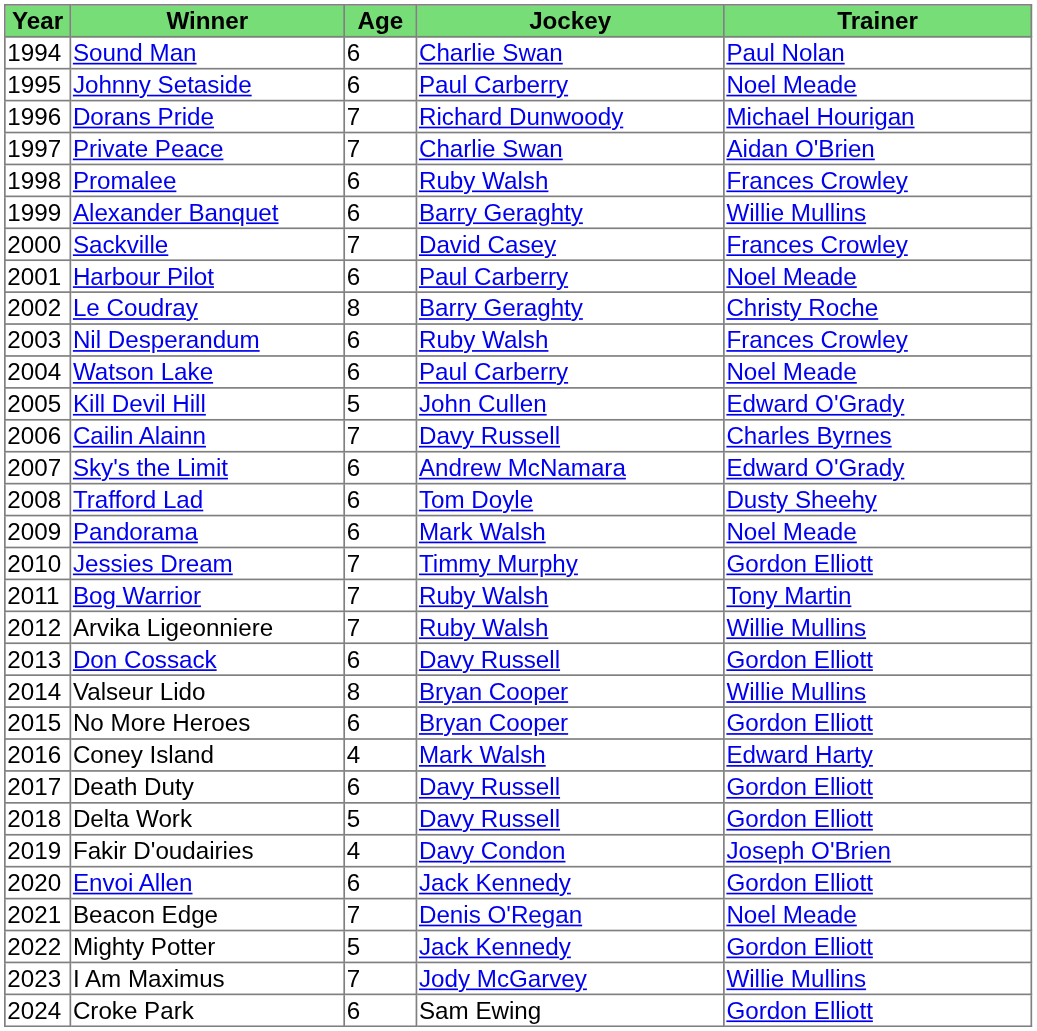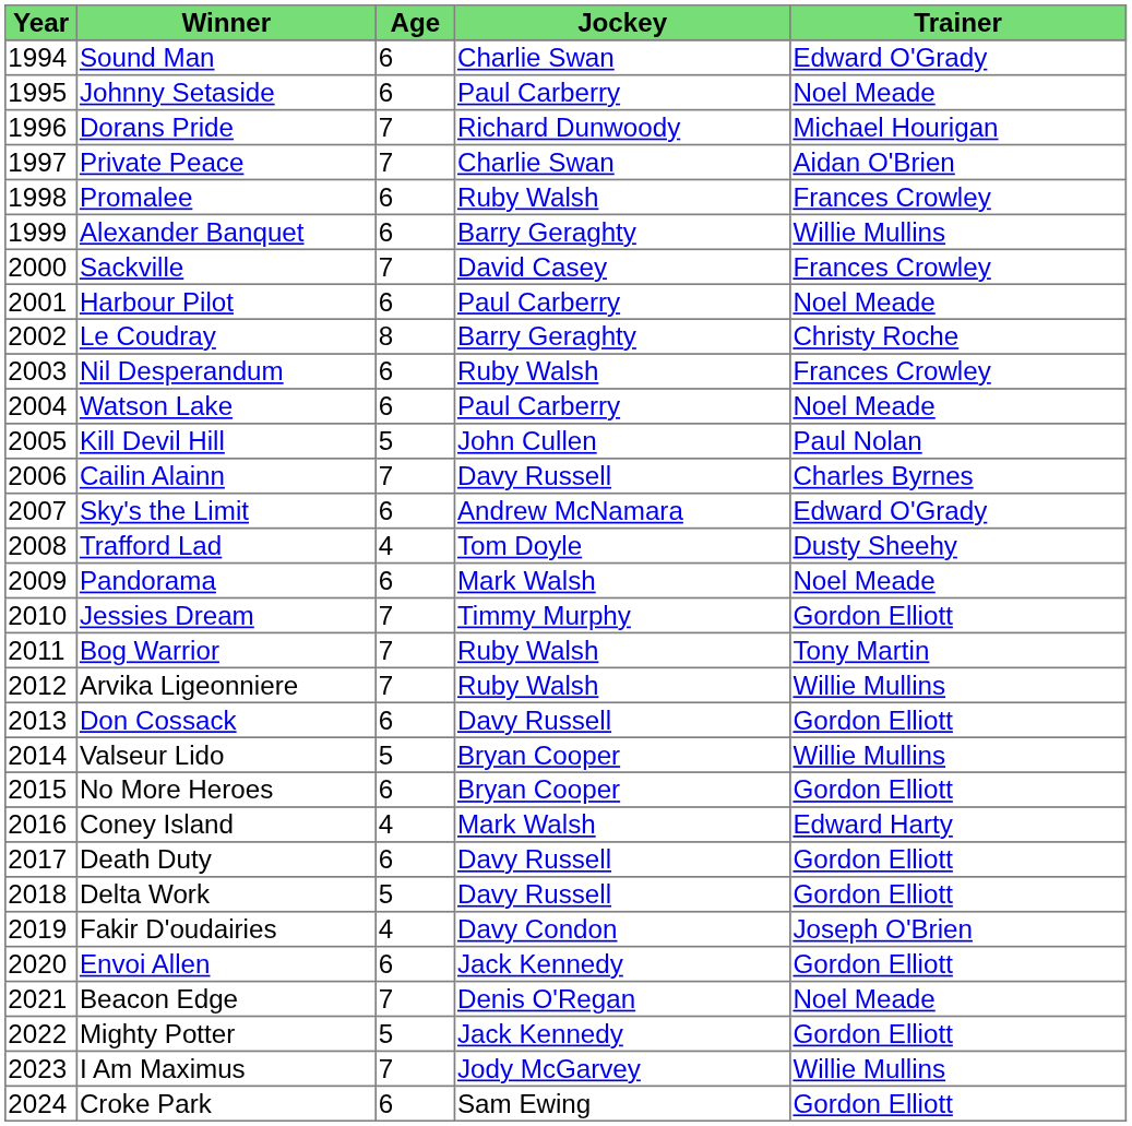 <table class = "sortable" | border="1" style="border-collapse: collapse; font-size:90%">
 <tr bgcolor="#77dd77" align="center">
 <th width="36px"><strong>Year</strong><br></th>
 <th width="160px"><strong>Winner</strong><br></th>
 <th width="40px"><strong>Age</strong><br></th>
 <th width="180px"><strong>Jockey</strong><br></th>
 <th width="180px"><strong>Trainer</strong><br></th>
 </tr>
 <tr>
 <td>1994</td>
 <td><a href='#'>Sound Man</a></td>
 <td>6</td>
 <td><a href='#'>Charlie Swan</a></td>
-<td><a href='#'>Paul Nolan</a></td>
+<td><a href='#'>Edward O'Grady</a></td>
 </tr>
 <tr>
 <td>1995</td>
 <td><a href='#'>Johnny Setaside</a></td>
 <td>6</td>
 <td><a href='#'>Paul Carberry</a></td>
 <td><a href='#'>Noel Meade</a></td>
 </tr>
 <tr>
 <td>1996</td>
 <td><a href='#'>Dorans Pride</a></td>
 <td>7</td>
 <td><a href='#'>Richard Dunwoody</a></td>
 <td><a href='#'>Michael Hourigan</a></td>
 </tr>
 <tr>
 <td>1997</td>
 <td><a href='#'>Private Peace</a></td>
 <td>7</td>
 <td><a href='#'>Charlie Swan</a></td>
 <td><a href='#'>Aidan O'Brien</a></td>
 </tr>
 <tr>
 <td>1998</td>
 <td><a href='#'>Promalee</a></td>
 <td>6</td>
 <td><a href='#'>Ruby Walsh</a></td>
 <td><a href='#'>Frances Crowley</a></td>
 </tr>
 <tr>
 <td>1999</td>
 <td><a href='#'>Alexander Banquet</a></td>
 <td>6</td>
 <td><a href='#'>Barry Geraghty</a></td>
 <td><a href='#'>Willie Mullins</a></td>
 </tr>
 <tr>
 <td>2000</td>
 <td><a href='#'>Sackville</a></td>
 <td>7</td>
 <td><a href='#'>David Casey</a></td>
 <td><a href='#'>Frances Crowley</a></td>
 </tr>
 <tr>
 <td>2001</td>
 <td><a href='#'>Harbour Pilot</a></td>
 <td>6</td>
 <td><a href='#'>Paul Carberry</a></td>
 <td><a href='#'>Noel Meade</a></td>
 </tr>
 <tr>
 <td>2002</td>
 <td><a href='#'>Le Coudray</a></td>
 <td>8</td>
 <td><a href='#'>Barry Geraghty</a></td>
 <td><a href='#'>Christy Roche</a></td>
 </tr>
 <tr>
 <td>2003</td>
 <td><a href='#'>Nil Desperandum</a></td>
 <td>6</td>
 <td><a href='#'>Ruby Walsh</a></td>
 <td><a href='#'>Frances Crowley</a></td>
 </tr>
 <tr>
 <td>2004</td>
 <td><a href='#'>Watson Lake</a></td>
 <td>6</td>
 <td><a href='#'>Paul Carberry</a></td>
 <td><a href='#'>Noel Meade</a></td>
 </tr>
 <tr>
 <td>2005</td>
 <td><a href='#'>Kill Devil Hill</a></td>
 <td>5</td>
 <td><a href='#'>John Cullen</a></td>
-<td><a href='#'>Edward O'Grady</a></td>
+<td><a href='#'>Paul Nolan</a></td>
 </tr>
 <tr>
 <td>2006</td>
 <td><a href='#'>Cailin Alainn</a></td>
 <td>7</td>
 <td><a href='#'>Davy Russell</a></td>
 <td><a href='#'>Charles Byrnes</a></td>
 </tr>
 <tr>
 <td>2007</td>
 <td><a href='#'>Sky's the Limit</a></td>
 <td>6</td>
 <td><a href='#'>Andrew McNamara</a></td>
 <td><a href='#'>Edward O'Grady</a></td>
 </tr>
 <tr>
 <td>2008</td>
 <td><a href='#'>Trafford Lad</a></td>
-<td>6</td>
+<td>4</td>
 <td><a href='#'>Tom Doyle</a></td>
 <td><a href='#'>Dusty Sheehy</a></td>
 </tr>
 <tr>
 <td>2009</td>
 <td><a href='#'>Pandorama</a></td>
 <td>6</td>
 <td><a href='#'>Mark Walsh</a></td>
 <td><a href='#'>Noel Meade</a></td>
 </tr>
 <tr>
 <td>2010</td>
 <td><a href='#'>Jessies Dream</a></td>
 <td>7</td>
 <td><a href='#'>Timmy Murphy</a></td>
 <td><a href='#'>Gordon Elliott</a></td>
 </tr>
 <tr>
 <td>2011</td>
 <td><a href='#'>Bog Warrior</a></td>
 <td>7</td>
 <td><a href='#'>Ruby Walsh</a></td>
 <td><a href='#'>Tony Martin</a></td>
 </tr>
 <tr>
 <td>2012</td>
 <td>Arvika Ligeonniere</td>
 <td>7</td>
 <td><a href='#'>Ruby Walsh</a></td>
 <td><a href='#'>Willie Mullins</a></td>
 </tr>
 <tr>
 <td>2013</td>
 <td><a href='#'>Don Cossack</a></td>
 <td>6</td>
 <td><a href='#'>Davy Russell</a></td>
 <td><a href='#'>Gordon Elliott</a></td>
 </tr>
 <tr>
 <td>2014</td>
 <td>Valseur Lido</td>
-<td>8</td>
+<td>5</td>
 <td><a href='#'>Bryan Cooper</a></td>
 <td><a href='#'>Willie Mullins</a></td>
 </tr>
 <tr>
 <td>2015</td>
 <td>No More Heroes</td>
 <td>6</td>
 <td><a href='#'>Bryan Cooper</a></td>
 <td><a href='#'>Gordon Elliott</a></td>
 </tr>
 <tr>
 <td>2016</td>
 <td>Coney Island</td>
 <td>4</td>
 <td><a href='#'>Mark Walsh</a></td>
 <td><a href='#'>Edward Harty</a></td>
 </tr>
 <tr>
 <td>2017</td>
 <td>Death Duty</td>
 <td>6</td>
 <td><a href='#'>Davy Russell</a></td>
 <td><a href='#'>Gordon Elliott</a></td>
 </tr>
 <tr>
 <td>2018</td>
 <td>Delta Work</td>
 <td>5</td>
 <td><a href='#'>Davy Russell</a></td>
 <td><a href='#'>Gordon Elliott</a></td>
 </tr>
 <tr>
 <td>2019</td>
 <td>Fakir D'oudairies</td>
 <td>4</td>
 <td><a href='#'>Davy Condon</a></td>
 <td><a href='#'>Joseph O'Brien</a></td>
 </tr>
 <tr>
 <td>2020</td>
 <td><a href='#'>Envoi Allen</a></td>
 <td>6</td>
 <td><a href='#'>Jack Kennedy</a></td>
 <td><a href='#'>Gordon Elliott</a></td>
 </tr>
 <tr>
 <td>2021</td>
 <td>Beacon Edge</td>
 <td>7</td>
 <td><a href='#'>Denis O'Regan</a></td>
 <td><a href='#'>Noel Meade</a></td>
 </tr>
 <tr>
 <td>2022</td>
 <td>Mighty Potter</td>
 <td>5</td>
 <td><a href='#'>Jack Kennedy</a></td>
 <td><a href='#'>Gordon Elliott</a></td>
 </tr>
 <tr>
 <td>2023</td>
 <td>I Am Maximus</td>
 <td>7</td>
 <td><a href='#'>Jody McGarvey</a></td>
 <td><a href='#'>Willie Mullins</a></td>
 </tr>
 <tr>
 <td>2024</td>
 <td>Croke Park</td>
 <td>6</td>
 <td>Sam Ewing</td>
 <td><a href='#'>Gordon Elliott</a></td>
 </tr>
 </table>
